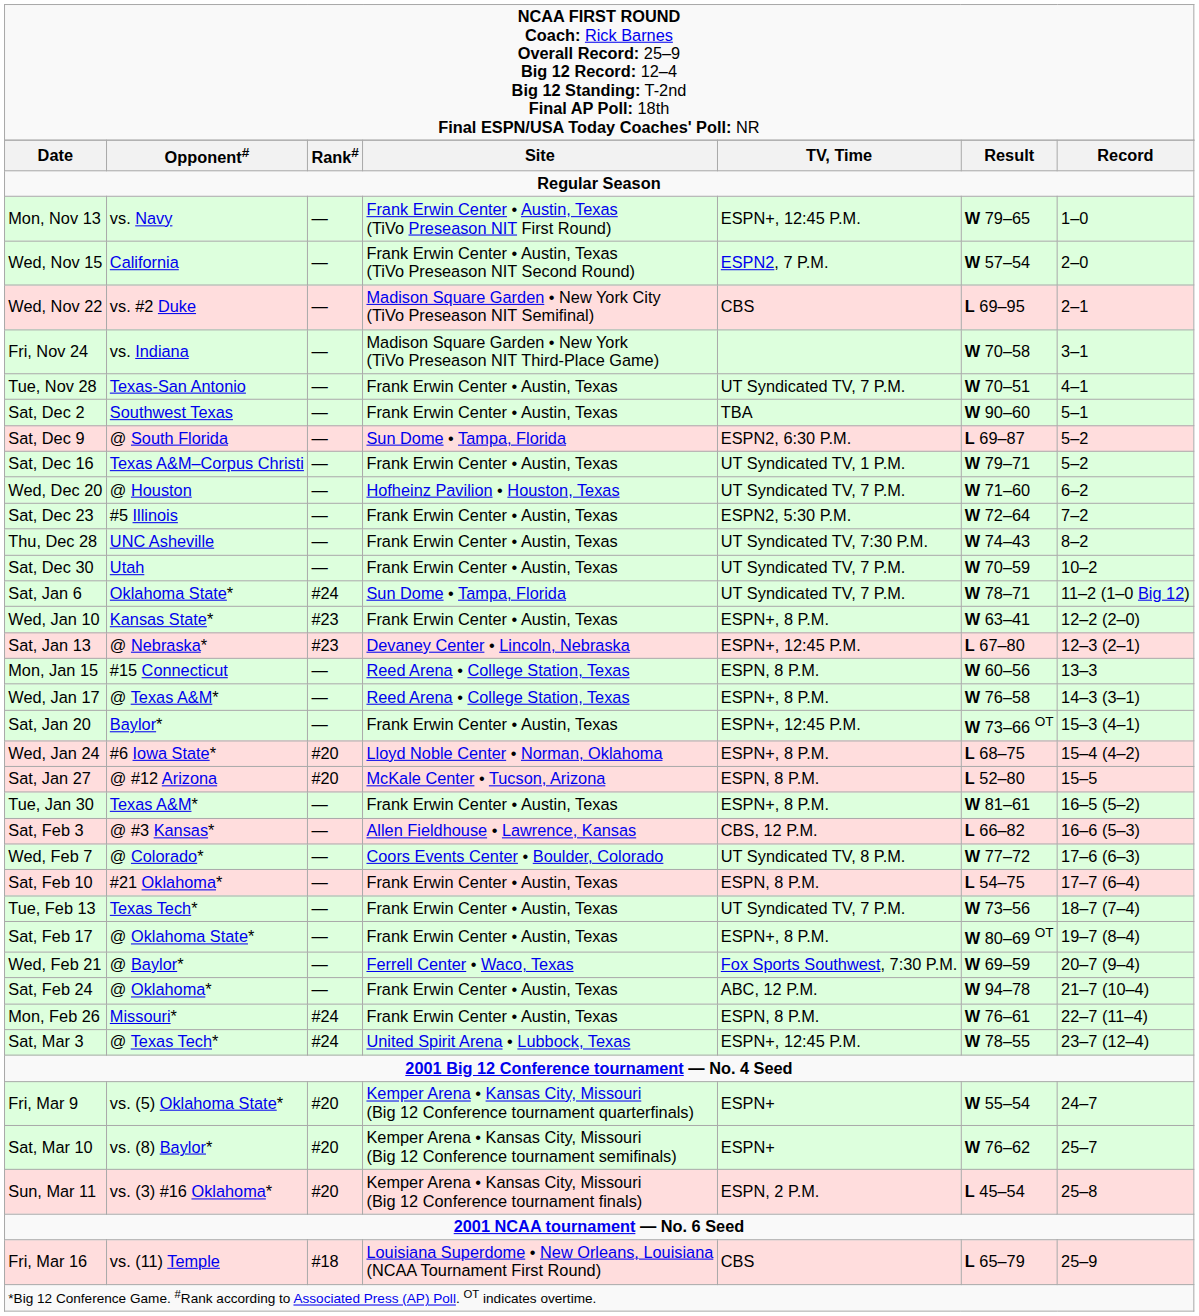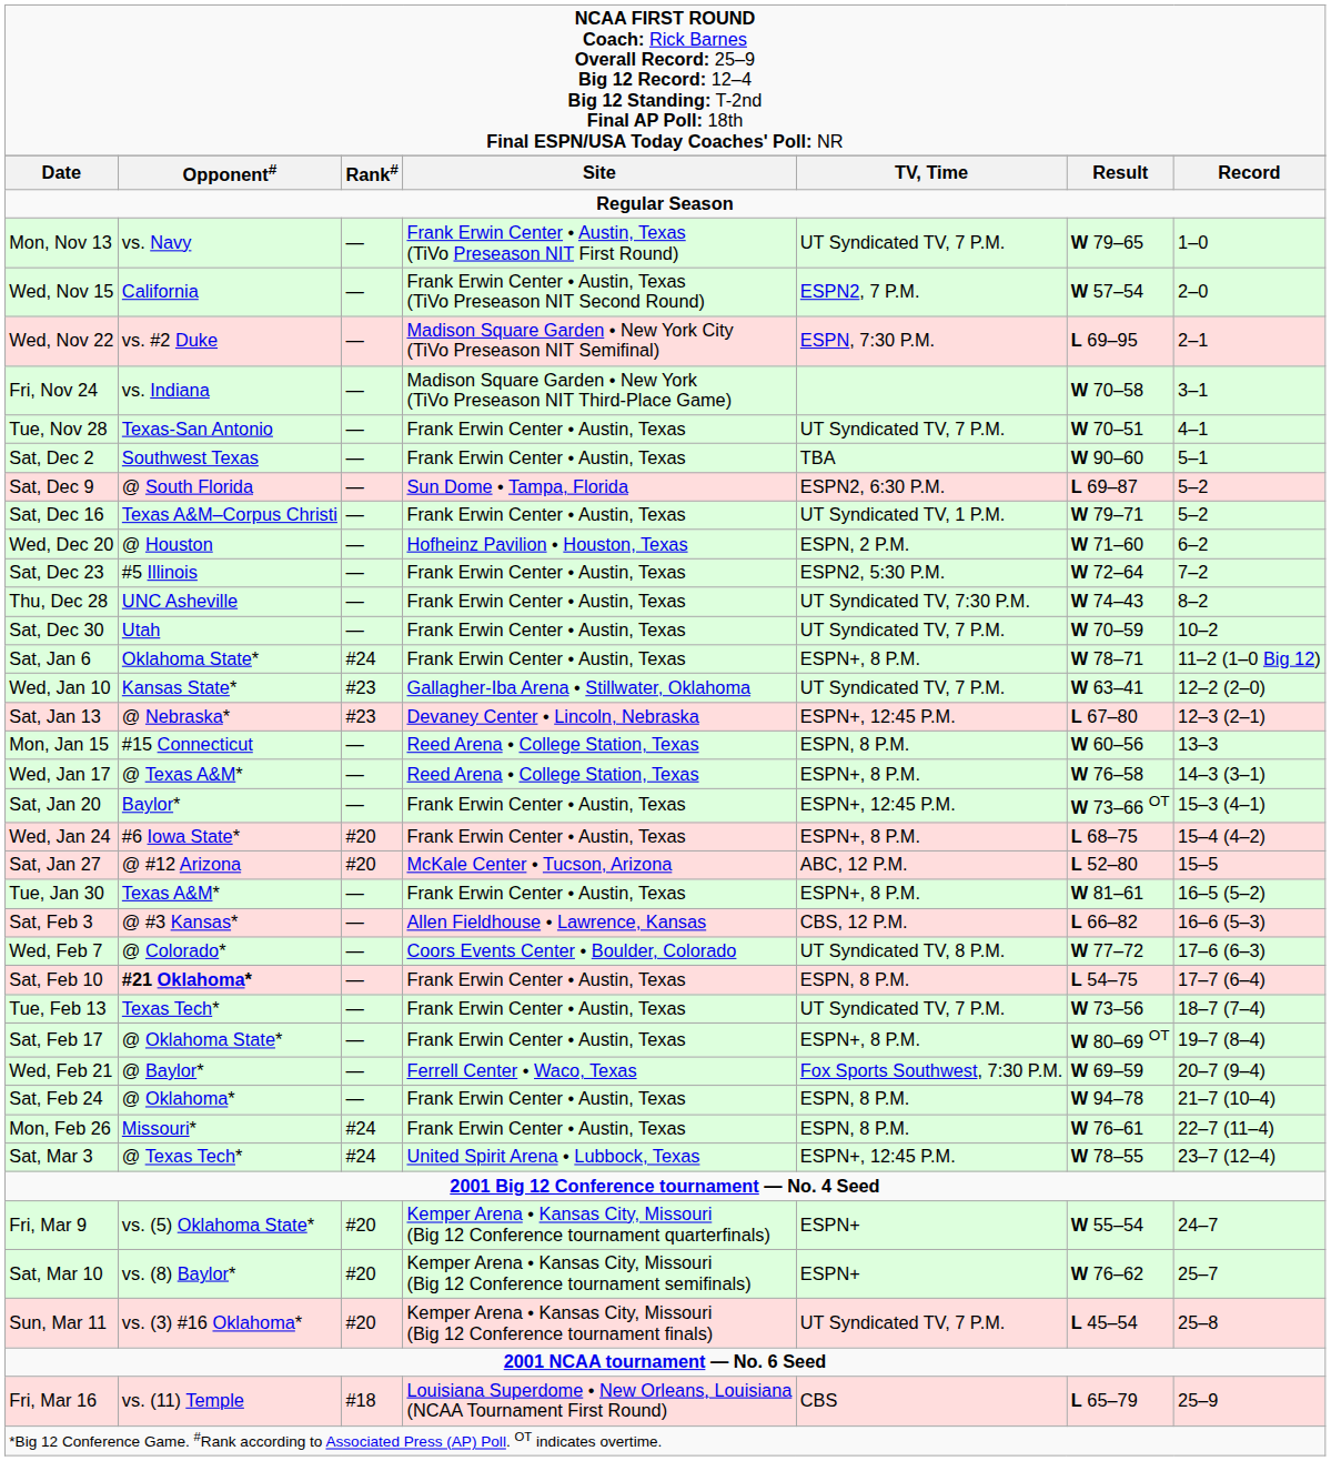 <table class="wikitable">
 <tr>
 <td colspan=8 style="text-align: center;"><strong>NCAA FIRST ROUND</strong><br><strong>Coach:</strong> <a href='#'>Rick Barnes</a><br><strong>Overall Record:</strong> 25–9<br><strong>Big 12 Record:</strong> 12–4<br><strong>Big 12 Standing:</strong> T-2nd <br> <strong>Final AP Poll:</strong> 18th <br> <strong>Final ESPN/USA Today Coaches' Poll:</strong> NR</td>
 </tr>
 <tr>
 </tr>
 <tr>
 <th>Date</th>
 <th>Opponent<sup>#</sup></th>
 <th>Rank<sup>#</sup></th>
 <th>Site</th>
 <th>TV, Time</th>
 <th>Result</th>
 <th>Record</th>
 </tr>
 <tr>
 <td colspan=8 style="text-align: center;"><strong>Regular Season</strong></td>
 </tr>
 <tr style="background: #ddffdd;">
 <td>Mon, Nov 13</td>
 <td>vs. <a href='#'>Navy</a></td>
 <td>—</td>
 <td><a href='#'>Frank Erwin Center</a> • <a href='#'>Austin, Texas</a><br>(TiVo <a href='#'>Preseason NIT</a> First Round)</td>
-<td>ESPN+, 12:45 P.M.</td>
+<td>UT Syndicated TV, 7 P.M.</td>
 <td><strong>W</strong> 79–65</td>
 <td>1–0</td>
 </tr>
 <tr style="background: #ddffdd;">
 <td>Wed, Nov 15</td>
 <td><a href='#'>California</a></td>
 <td>—</td>
 <td>Frank Erwin Center • Austin, Texas<br>(TiVo Preseason NIT Second Round)</td>
 <td><a href='#'>ESPN2</a>, 7 P.M.</td>
 <td><strong>W</strong> 57–54</td>
 <td>2–0</td>
 </tr>
 <tr style="background: #ffdddd;">
 <td>Wed, Nov 22</td>
 <td>vs. #2 <a href='#'>Duke</a></td>
 <td>—</td>
 <td><a href='#'>Madison Square Garden</a> • New York City<br>(TiVo Preseason NIT Semifinal)</td>
-<td>CBS</td>
+<td><a href='#'>ESPN</a>, 7:30 P.M.</td>
 <td><strong>L</strong> 69–95</td>
 <td>2–1</td>
 </tr>
 <tr style="background: #ddffdd;">
 <td>Fri, Nov 24</td>
 <td>vs. <a href='#'>Indiana</a></td>
 <td>—</td>
 <td>Madison Square Garden • New York<br>(TiVo Preseason NIT Third-Place Game)</td>
 <td></td>
 <td><strong>W</strong> 70–58</td>
 <td>3–1</td>
 </tr>
 <tr style="background: #ddffdd;">
 <td>Tue, Nov 28</td>
 <td><a href='#'>Texas-San Antonio</a></td>
 <td>—</td>
 <td>Frank Erwin Center • Austin, Texas</td>
 <td>UT Syndicated TV, 7 P.M.</td>
 <td><strong>W</strong> 70–51</td>
 <td>4–1</td>
 </tr>
 <tr style="background: #ddffdd;">
 <td>Sat, Dec 2</td>
 <td><a href='#'>Southwest Texas</a></td>
 <td>—</td>
 <td>Frank Erwin Center • Austin, Texas</td>
 <td>TBA</td>
 <td><strong>W</strong> 90–60</td>
 <td>5–1</td>
 </tr>
 <tr style="background: #ffdddd;">
 <td>Sat, Dec 9</td>
 <td>@ <a href='#'>South Florida</a></td>
 <td>—</td>
 <td><a href='#'>Sun Dome</a> • <a href='#'>Tampa, Florida</a></td>
 <td>ESPN2, 6:30 P.M.</td>
 <td><strong>L</strong> 69–87</td>
 <td>5–2</td>
 </tr>
 <tr style="background: #ddffdd;">
 <td>Sat, Dec 16</td>
 <td><a href='#'>Texas A&M–Corpus Christi</a></td>
 <td>—</td>
 <td>Frank Erwin Center • Austin, Texas</td>
 <td>UT Syndicated TV, 1 P.M.</td>
 <td><strong>W</strong> 79–71</td>
 <td>5–2</td>
 </tr>
 <tr style="background: #ddffdd;">
 <td>Wed, Dec 20</td>
 <td>@ <a href='#'>Houston</a></td>
 <td>—</td>
 <td><a href='#'>Hofheinz Pavilion</a> • <a href='#'>Houston, Texas</a></td>
-<td>UT Syndicated TV, 7 P.M.</td>
+<td>ESPN, 2 P.M.</td>
 <td><strong>W</strong> 71–60</td>
 <td>6–2</td>
 </tr>
 <tr style="background: #ddffdd;">
 <td>Sat, Dec 23</td>
 <td>#5 <a href='#'>Illinois</a></td>
 <td>—</td>
 <td>Frank Erwin Center • Austin, Texas</td>
 <td>ESPN2, 5:30 P.M.</td>
 <td><strong>W</strong> 72–64</td>
 <td>7–2</td>
 </tr>
 <tr style="background: #ddffdd;">
 <td>Thu, Dec 28</td>
 <td><a href='#'>UNC Asheville</a></td>
 <td>—</td>
 <td>Frank Erwin Center • Austin, Texas</td>
 <td>UT Syndicated TV, 7:30 P.M.</td>
 <td><strong>W</strong> 74–43</td>
 <td>8–2</td>
 </tr>
 <tr style="background: #ddffdd;">
 <td>Sat, Dec 30</td>
 <td><a href='#'>Utah</a></td>
 <td>—</td>
 <td>Frank Erwin Center • Austin, Texas</td>
 <td>UT Syndicated TV, 7 P.M.</td>
 <td><strong>W</strong> 70–59</td>
 <td>10–2</td>
 </tr>
 <tr style="background: #ddffdd;">
 <td>Sat, Jan 6</td>
 <td><a href='#'>Oklahoma State</a>*</td>
 <td>#24</td>
-<td><a href='#'>Sun Dome</a> • <a href='#'>Tampa, Florida</a></td>
-<td>UT Syndicated TV, 7 P.M.</td>
+<td>Frank Erwin Center • Austin, Texas</td>
+<td>ESPN+, 8 P.M.</td>
 <td><strong>W</strong> 78–71</td>
 <td>11–2 (1–0 <a href='#'>Big 12</a>)</td>
 </tr>
 <tr style="background: #ddffdd;">
 <td>Wed, Jan 10</td>
 <td><a href='#'>Kansas State</a>*</td>
 <td>#23</td>
-<td>Frank Erwin Center • Austin, Texas</td>
-<td>ESPN+, 8 P.M.</td>
+<td><a href='#'>Gallagher-Iba Arena</a> • <a href='#'>Stillwater, Oklahoma</a></td>
+<td>UT Syndicated TV, 7 P.M.</td>
 <td><strong>W</strong> 63–41</td>
 <td>12–2 (2–0)</td>
 </tr>
 <tr style="background: #ffdddd;">
 <td>Sat, Jan 13</td>
 <td>@ <a href='#'>Nebraska</a>*</td>
 <td>#23</td>
 <td><a href='#'>Devaney Center</a> • <a href='#'>Lincoln, Nebraska</a></td>
 <td>ESPN+, 12:45 P.M.</td>
 <td><strong>L</strong> 67–80</td>
 <td>12–3 (2–1)</td>
 </tr>
 <tr style="background: #ddffdd;">
 <td>Mon, Jan 15</td>
 <td>#15 <a href='#'>Connecticut</a></td>
 <td>—</td>
 <td><a href='#'>Reed Arena</a> • <a href='#'>College Station, Texas</a></td>
 <td>ESPN, 8 P.M.</td>
 <td><strong>W</strong> 60–56</td>
 <td>13–3</td>
 </tr>
 <tr style="background: #ddffdd;">
 <td>Wed, Jan 17</td>
 <td>@ <a href='#'>Texas A&M</a>*</td>
 <td>—</td>
 <td><a href='#'>Reed Arena</a> • <a href='#'>College Station, Texas</a></td>
 <td>ESPN+, 8 P.M.</td>
 <td><strong>W</strong> 76–58</td>
 <td>14–3 (3–1)</td>
 </tr>
 <tr style="background: #ddffdd;">
 <td>Sat, Jan 20</td>
 <td><a href='#'>Baylor</a>*</td>
 <td>—</td>
 <td>Frank Erwin Center • Austin, Texas</td>
 <td>ESPN+, 12:45 P.M.</td>
 <td><strong>W</strong> 73–66 <sup>OT</sup></td>
 <td>15–3 (4–1)</td>
 </tr>
 <tr style="background: #ffdddd;">
 <td>Wed, Jan 24</td>
 <td>#6 <a href='#'>Iowa State</a>*</td>
 <td>#20</td>
-<td><a href='#'>Lloyd Noble Center</a> • <a href='#'>Norman, Oklahoma</a></td>
+<td>Frank Erwin Center • Austin, Texas</td>
 <td>ESPN+, 8 P.M.</td>
 <td><strong>L</strong> 68–75</td>
 <td>15–4 (4–2)</td>
 </tr>
 <tr style="background: #ffdddd;">
 <td>Sat, Jan 27</td>
 <td>@ #12 <a href='#'>Arizona</a></td>
 <td>#20</td>
 <td><a href='#'>McKale Center</a> • <a href='#'>Tucson, Arizona</a></td>
-<td>ESPN, 8 P.M.</td>
+<td>ABC, 12 P.M.</td>
 <td><strong>L</strong> 52–80</td>
 <td>15–5</td>
 </tr>
 <tr style="background: #ddffdd;">
 <td>Tue, Jan 30</td>
 <td><a href='#'>Texas A&M</a>*</td>
 <td>—</td>
 <td>Frank Erwin Center • Austin, Texas</td>
 <td>ESPN+, 8 P.M.</td>
 <td><strong>W</strong> 81–61</td>
 <td>16–5 (5–2)</td>
 </tr>
 <tr style="background: #ffdddd;">
 <td>Sat, Feb 3</td>
 <td>@ #3 <a href='#'>Kansas</a>*</td>
 <td>—</td>
 <td><a href='#'>Allen Fieldhouse</a> • <a href='#'>Lawrence, Kansas</a></td>
 <td>CBS, 12 P.M.</td>
 <td><strong>L</strong> 66–82</td>
 <td>16–6 (5–3)</td>
 </tr>
 <tr style="background: #ddffdd;">
 <td>Wed, Feb 7</td>
 <td>@ <a href='#'>Colorado</a>*</td>
 <td>—</td>
 <td><a href='#'>Coors Events Center</a> • <a href='#'>Boulder, Colorado</a></td>
 <td>UT Syndicated TV, 8 P.M.</td>
 <td><strong>W</strong> 77–72</td>
 <td>17–6 (6–3)</td>
 </tr>
 <tr style="background: #ffdddd;">
 <td>Sat, Feb 10</td>
-<td>#21 <a href='#'>Oklahoma</a>*</td>
+<td><strong>#21 <a href='#'>Oklahoma</a>*</strong></td>
 <td>—</td>
 <td>Frank Erwin Center • Austin, Texas</td>
 <td>ESPN, 8 P.M.</td>
 <td><strong>L</strong> 54–75</td>
 <td>17–7 (6–4)</td>
 </tr>
 <tr style="background: #ddffdd;">
 <td>Tue, Feb 13</td>
 <td><a href='#'>Texas Tech</a>*</td>
 <td>—</td>
 <td>Frank Erwin Center • Austin, Texas</td>
 <td>UT Syndicated TV, 7 P.M.</td>
 <td><strong>W</strong> 73–56</td>
 <td>18–7 (7–4)</td>
 </tr>
 <tr style="background: #ddffdd;">
 <td>Sat, Feb 17</td>
 <td>@ <a href='#'>Oklahoma State</a>*</td>
 <td>—</td>
 <td>Frank Erwin Center • Austin, Texas</td>
 <td>ESPN+, 8 P.M.</td>
 <td><strong>W</strong> 80–69 <sup>OT</sup></td>
 <td>19–7 (8–4)</td>
 </tr>
 <tr style="background: #ddffdd;">
 <td>Wed, Feb 21</td>
 <td>@ <a href='#'>Baylor</a>*</td>
 <td>—</td>
 <td><a href='#'>Ferrell Center</a> • <a href='#'>Waco, Texas</a></td>
 <td><a href='#'>Fox Sports Southwest</a>, 7:30 P.M.</td>
 <td><strong>W</strong> 69–59</td>
 <td>20–7 (9–4)</td>
 </tr>
 <tr style="background: #ddffdd;">
 <td>Sat, Feb 24</td>
 <td>@ <a href='#'>Oklahoma</a>*</td>
 <td>—</td>
 <td>Frank Erwin Center • Austin, Texas</td>
-<td>ABC, 12 P.M.</td>
+<td>ESPN, 8 P.M.</td>
 <td><strong>W</strong> 94–78</td>
 <td>21–7 (10–4)</td>
 </tr>
 <tr style="background: #ddffdd;">
 <td>Mon, Feb 26</td>
 <td><a href='#'>Missouri</a>*</td>
 <td>#24</td>
 <td>Frank Erwin Center • Austin, Texas</td>
 <td>ESPN, 8 P.M.</td>
 <td><strong>W</strong> 76–61</td>
 <td>22–7 (11–4)</td>
 </tr>
 <tr style="background: #ddffdd;">
 <td>Sat, Mar 3</td>
 <td>@ <a href='#'>Texas Tech</a>*</td>
 <td>#24</td>
 <td><a href='#'>United Spirit Arena</a> • <a href='#'>Lubbock, Texas</a></td>
 <td>ESPN+, 12:45 P.M.</td>
 <td><strong>W</strong> 78–55</td>
 <td>23–7 (12–4)</td>
 </tr>
 <tr>
 <td colspan=8 style="text-align: center;"><strong><a href='#'>2001 Big 12 Conference tournament</a> — No. 4 Seed</strong></td>
 </tr>
 <tr style="background: #ddffdd;">
 <td>Fri, Mar 9</td>
 <td>vs. (5) <a href='#'>Oklahoma State</a>*</td>
 <td>#20</td>
 <td><a href='#'>Kemper Arena</a> • <a href='#'>Kansas City, Missouri</a><br>(Big 12 Conference tournament quarterfinals)</td>
 <td>ESPN+</td>
 <td><strong>W</strong> 55–54</td>
 <td>24–7</td>
 </tr>
 <tr style="background: #ddffdd;">
 <td>Sat, Mar 10</td>
 <td>vs. (8) <a href='#'>Baylor</a>*</td>
 <td>#20</td>
 <td>Kemper Arena • Kansas City, Missouri<br>(Big 12 Conference tournament semifinals)</td>
 <td>ESPN+</td>
 <td><strong>W</strong> 76–62</td>
 <td>25–7</td>
 </tr>
 <tr style="background: #ffdddd;">
 <td>Sun, Mar 11</td>
 <td>vs. (3) #16 <a href='#'>Oklahoma</a>*</td>
 <td>#20</td>
 <td>Kemper Arena • Kansas City, Missouri<br>(Big 12 Conference tournament finals)</td>
-<td>ESPN, 2 P.M.</td>
+<td>UT Syndicated TV, 7 P.M.</td>
 <td><strong>L</strong> 45–54</td>
 <td>25–8</td>
 </tr>
 <tr>
 <td colspan=8 style="text-align: center;"><strong><a href='#'>2001 NCAA tournament</a> — No. 6 Seed</strong></td>
 </tr>
 <tr style="background: #ffdddd;">
 <td>Fri, Mar 16</td>
 <td>vs. (11) <a href='#'>Temple</a></td>
 <td>#18</td>
 <td><a href='#'>Louisiana Superdome</a> • <a href='#'>New Orleans, Louisiana</a><br>(NCAA Tournament First Round)</td>
 <td>CBS</td>
 <td><strong>L</strong> 65–79</td>
 <td>25–9</td>
 </tr>
 <tr>
 <td colspan=8><small>*Big 12 Conference Game. <sup>#</sup>Rank according to <a href='#'>Associated Press (AP) Poll</a>. <sup>OT</sup> indicates overtime.</small></td>
 </tr>
 </table>
